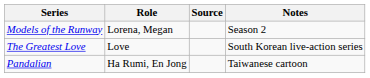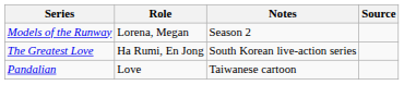 <table class="wikitable sortable plainrowheaders">
 <tr>
 <th>Series</th>
 <th>Role</th>
+<th class="unsortable">Notes</th>
 <th class="unsortable">Source</th>
-<th class="unsortable">Notes</th>
 </tr>
 <tr>
 <td><em><a href='#'>Models of the Runway</a></em> </td>
 <td>Lorena, Megan</td>
+<td>Season 2</td>
 <td></td>
-<td>Season 2</td>
 </tr>
 <tr>
 <td><em><a href='#'>The Greatest Love</a></em></td>
-<td>Love</td>
+<td>Ha Rumi, En Jong</td>
+<td>South Korean live-action series</td>
 <td></td>
-<td>South Korean live-action series</td>
 </tr>
 <tr>
 <td><em><a href='#'>Pandalian</a></em></td>
-<td>Ha Rumi, En Jong</td>
+<td>Love</td>
+<td>Taiwanese cartoon</td>
 <td></td>
-<td>Taiwanese cartoon</td>
 </tr>
 </table>
